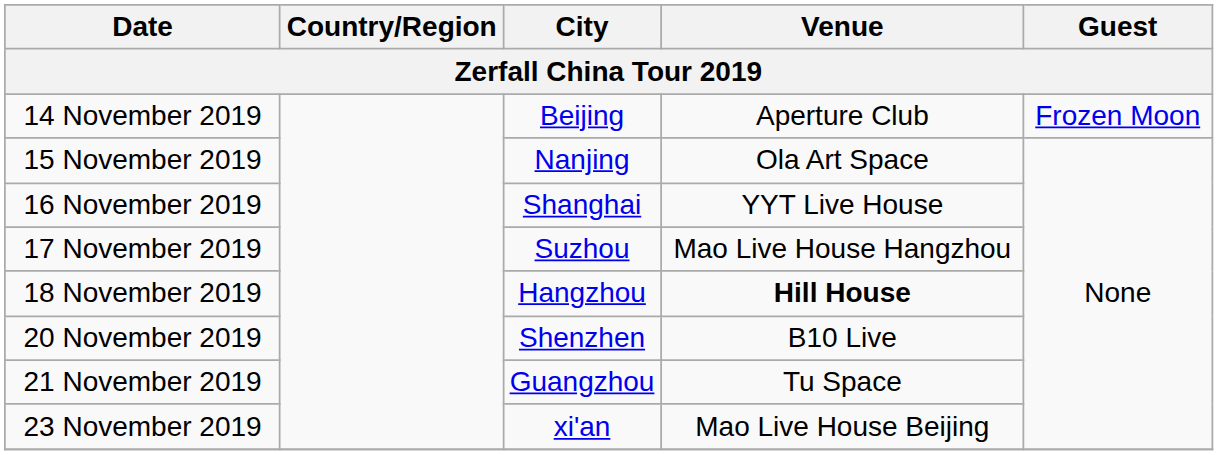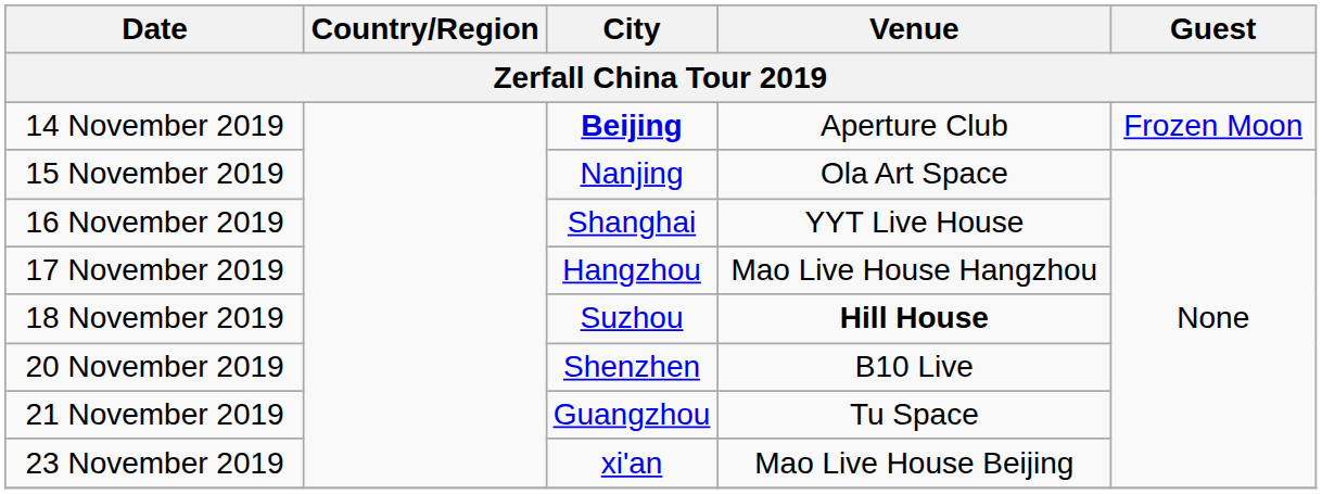 <table class="wikitable" style="text-align:center;">
 <tr>
 <th align="left" width="150px">Date</th>
 <th align="left" width="60px">Country/Region</th>
 <th align="left" width="80px">City</th>
 <th align="left" width="200px">Venue</th>
 <th align="left" width="100px">Guest</th>
 </tr>
 <tr>
 <th colspan="5">Zerfall China Tour 2019</th>
 </tr>
 <tr>
 <td>14 November 2019</td>
 <td rowspan="8"></td>
-<td><a href='#'>Beijing</a></td>
+<td><strong><a href='#'>Beijing</a></strong></td>
 <td>Aperture Club</td>
 <td><a href='#'>Frozen Moon</a></td>
 </tr>
 <tr>
 <td>15 November 2019</td>
 <td><a href='#'>Nanjing</a></td>
 <td>Ola Art Space</td>
 <td rowspan="7">None</td>
 </tr>
 <tr>
 <td>16 November 2019</td>
 <td><a href='#'>Shanghai</a></td>
 <td>YYT Live House</td>
 </tr>
 <tr>
 <td>17 November 2019</td>
-<td><a href='#'>Suzhou</a></td>
+<td><a href='#'>Hangzhou</a></td>
 <td>Mao Live House Hangzhou</td>
 </tr>
 <tr>
 <td>18 November 2019</td>
-<td><a href='#'>Hangzhou</a></td>
+<td><a href='#'>Suzhou</a></td>
 <td><strong>Hill House</strong></td>
 </tr>
 <tr>
 <td>20 November 2019</td>
 <td><a href='#'>Shenzhen</a></td>
 <td>B10 Live</td>
 </tr>
 <tr>
 <td>21 November 2019</td>
 <td><a href='#'>Guangzhou</a></td>
 <td>Tu Space</td>
 </tr>
 <tr>
 <td>23 November 2019</td>
 <td><a href='#'>xi'an</a></td>
 <td>Mao Live House Beijing</td>
 </tr>
 <tr>
 </tr>
 </table>
